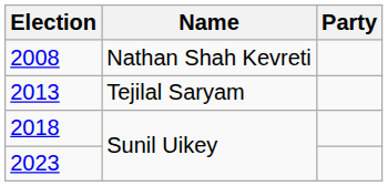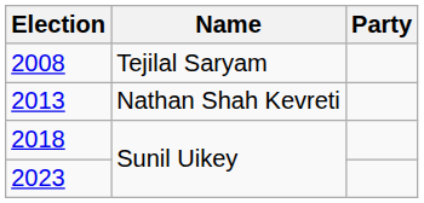 <table class="wikitable sortable">
 <tr>
 <th>Election</th>
 <th>Name</th>
 <th colspan=2>Party</th>
 </tr>
 <tr>
 <td><a href='#'>2008</a></td>
-<td>Nathan Shah Kevreti</td>
+<td>Tejilal Saryam</td>
 <td></td>
 </tr>
 <tr>
 <td><a href='#'>2013</a></td>
-<td>Tejilal Saryam</td>
+<td>Nathan Shah Kevreti</td>
 <td></td>
 </tr>
 <tr>
 <td><a href='#'>2018</a></td>
 <td rowspan=2>Sunil Uikey</td>
 <td></td>
 </tr>
 <tr>
 <td><a href='#'>2023</a></td>
 </tr>
 </table>
